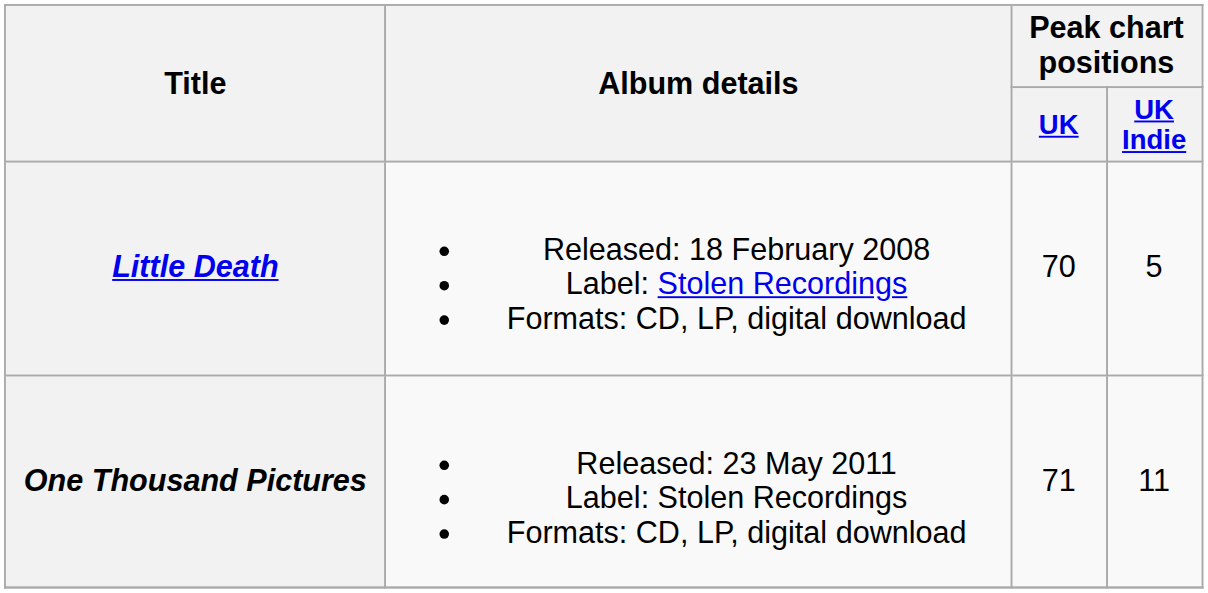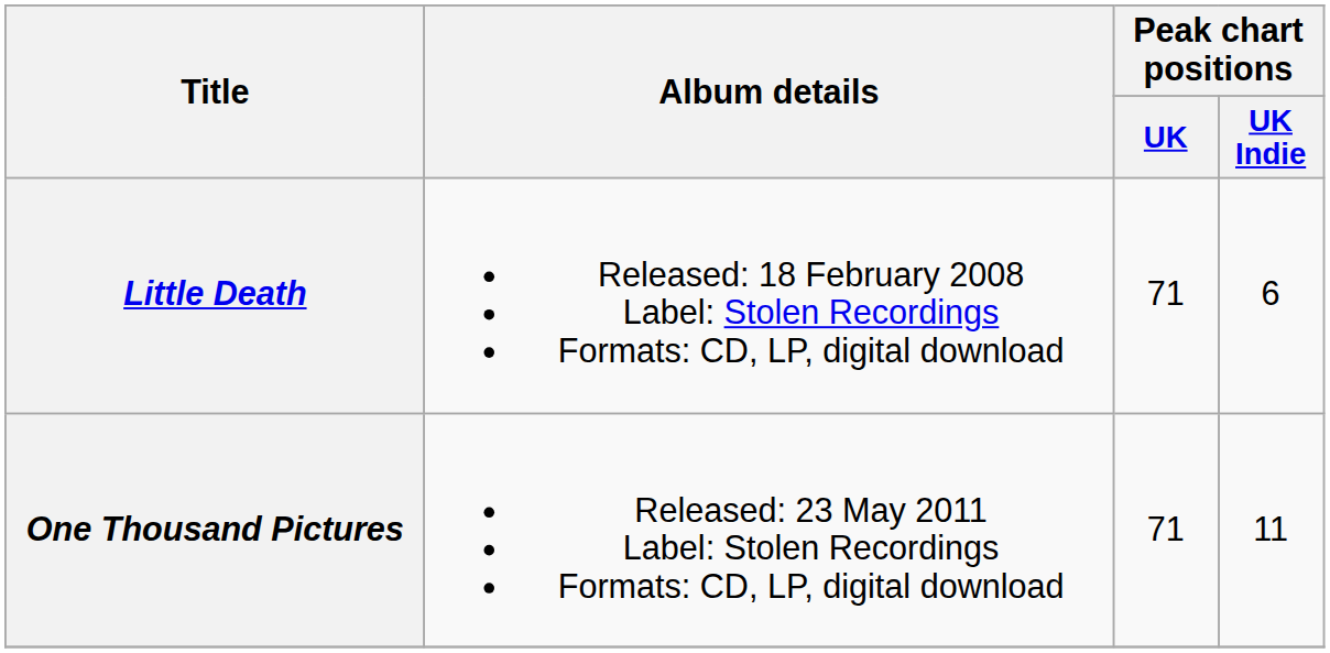 <table class="wikitable plainrowheaders" style="text-align:center;">
 <tr>
 <th scope="col" rowspan="2" style="width:12em;">Title</th>
 <th scope="col" rowspan="2" style="width:20em;">Album details</th>
 <th scope="col" colspan="2">Peak chart positions</th>
 </tr>
 <tr>
 <th scope="col" style="width:3em;font-size:90%;"><a href='#'>UK</a><br></th>
 <th scope="col" style="width:3em;font-size:90%;"><a href='#'>UK<br>Indie</a><br></th>
 </tr>
 <tr>
 <th scope="row"><em><a href='#'>Little Death</a></em></th>
 <td><br><ul><li>Released: 18 February 2008</li><li>Label: <a href='#'>Stolen Recordings</a></li><li>Formats: CD, LP, digital download</li></ul></td>
-<td>70</td>
-<td>5</td>
+<td>71</td>
+<td>6</td>
 </tr>
 <tr>
 <th scope="row"><em>One Thousand Pictures</em></th>
 <td><br><ul><li>Released: 23 May 2011</li><li>Label: Stolen Recordings</li><li>Formats: CD, LP, digital download</li></ul></td>
 <td>71</td>
 <td>11</td>
 </tr>
 <tr>
 </tr>
 </table>
